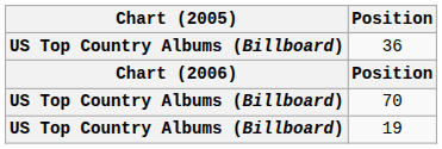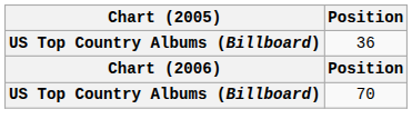 <table class="wikitable plainrowheaders" style="text-align:center">
 <tr>
 <th scope="col">Chart (2005)</th>
 <th scope="col">Position</th>
 </tr>
 <tr>
 <th scope="row">US Top Country Albums (<em>Billboard</em>)</th>
 <td>36</td>
 </tr>
 <tr>
 <th scope="col">Chart (2006)</th>
 <th scope="col">Position</th>
 </tr>
 <tr>
 <th scope="row">US Top Country Albums (<em>Billboard</em>)</th>
 <td>70</td>
 </tr>
-<tr>
-<th scope="row">US Top Country Albums (<em>Billboard</em>)</th>
-<td>19</td>
-</tr>
 </table>
